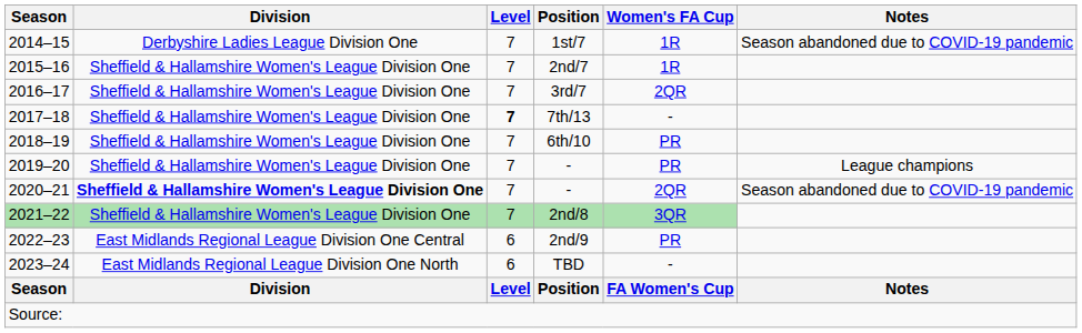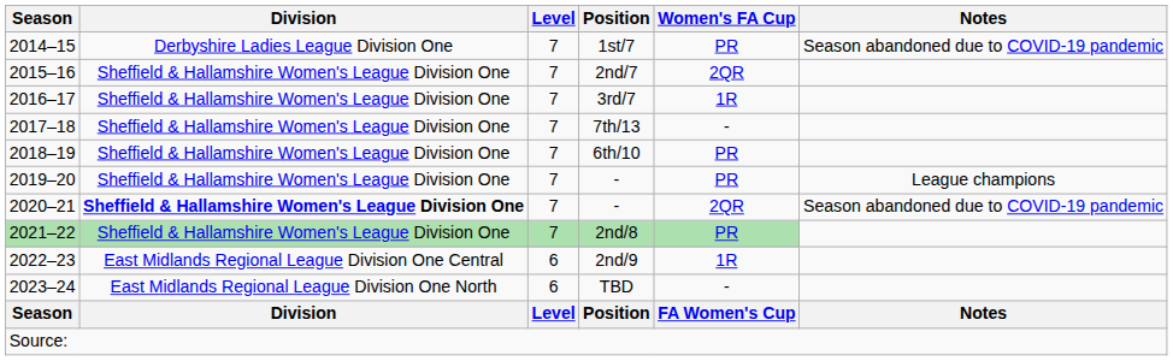 <table class="wikitable collapsible collapsed" style=text-align:center>
 <tr>
 <th>Season</th>
 <th>Division</th>
 <th><a href='#'>Level</a></th>
 <th>Position</th>
 <th><a href='#'>Women's FA Cup</a></th>
 <th>Notes</th>
 </tr>
 <tr>
 <td>2014–15</td>
 <td><a href='#'>Derbyshire Ladies League</a> Division One</td>
 <td>7</td>
 <td>1st/7</td>
-<td><a href='#'>1R</a></td>
+<td><a href='#'>PR</a></td>
 <td>Season abandoned due to <a href='#'>COVID-19 pandemic</a></td>
 </tr>
 <tr>
 <td>2015–16</td>
 <td><a href='#'>Sheffield & Hallamshire Women's League</a> Division One</td>
 <td>7</td>
 <td>2nd/7</td>
-<td><a href='#'>1R</a></td>
+<td><a href='#'>2QR</a></td>
 <td></td>
 </tr>
 <tr>
 <td>2016–17</td>
 <td><a href='#'>Sheffield & Hallamshire Women's League</a> Division One</td>
 <td>7</td>
 <td>3rd/7</td>
-<td><a href='#'>2QR</a></td>
+<td><a href='#'>1R</a></td>
 <td></td>
 </tr>
 <tr>
 <td>2017–18</td>
 <td><a href='#'>Sheffield & Hallamshire Women's League</a> Division One</td>
-<td><strong>7</strong></td>
+<td>7</td>
 <td>7th/13</td>
 <td>-</td>
 <td></td>
 </tr>
 <tr>
 <td>2018–19</td>
 <td><a href='#'>Sheffield & Hallamshire Women's League</a> Division One</td>
 <td>7</td>
 <td>6th/10</td>
 <td><a href='#'>PR</a></td>
 <td></td>
 </tr>
 <tr>
 <td>2019–20</td>
 <td><a href='#'>Sheffield & Hallamshire Women's League</a> Division One</td>
 <td>7</td>
 <td>-</td>
 <td><a href='#'>PR</a></td>
 <td>League champions</td>
 </tr>
 <tr>
 <td>2020–21</td>
 <td><strong><a href='#'>Sheffield & Hallamshire Women's League</a> Division One</strong></td>
 <td>7</td>
 <td>-</td>
 <td><a href='#'>2QR</a></td>
 <td>Season abandoned due to <a href='#'>COVID-19 pandemic</a></td>
 </tr>
 <tr bgcolor="#ACE1AF">
 <td>2021–22</td>
 <td><a href='#'>Sheffield & Hallamshire Women's League</a> Division One</td>
 <td>7</td>
 <td>2nd/8</td>
-<td><a href='#'>3QR</a></td>
+<td><a href='#'>PR</a></td>
 </tr>
 <tr>
 <td>2022–23</td>
 <td><a href='#'>East Midlands Regional League</a> Division One Central</td>
 <td>6</td>
 <td>2nd/9</td>
-<td><a href='#'>PR</a></td>
+<td><a href='#'>1R</a></td>
 <td></td>
 </tr>
 <tr>
 <td>2023–24</td>
 <td><a href='#'>East Midlands Regional League</a> Division One North</td>
 <td>6</td>
 <td>TBD</td>
 <td>-</td>
 <td></td>
 </tr>
 <tr>
 <th>Season</th>
 <th>Division</th>
 <th><a href='#'>Level</a></th>
 <th>Position</th>
 <th><a href='#'>FA Women's Cup</a></th>
 <th>Notes</th>
 </tr>
 <tr>
 <td align=left colspan=7>Source: </td>
 </tr>
 </table>
